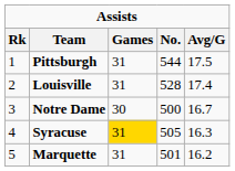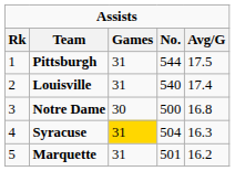 <table class="wikitable" style="white-space:nowrap; font-size:90%;">
 <tr>
 <td colspan=5 style="text-align:center"><strong>Assists</strong></td>
 </tr>
 <tr>
 <th>Rk</th>
 <th>Team</th>
 <th>Games</th>
 <th>No.</th>
 <th>Avg/G</th>
 </tr>
 <tr>
 <td>1</td>
 <td><strong>Pittsburgh</strong></td>
 <td>31</td>
 <td>544</td>
 <td>17.5</td>
 </tr>
 <tr>
 <td>2</td>
 <td><strong>Louisville</strong></td>
 <td>31</td>
-<td>528</td>
+<td>540</td>
 <td>17.4</td>
 </tr>
 <tr>
 <td>3</td>
 <td><strong>Notre Dame</strong></td>
 <td>30</td>
 <td>500</td>
-<td>16.7</td>
+<td>16.8</td>
 </tr>
 <tr>
 <td>4</td>
 <td><strong>Syracuse</strong></td>
 <td style="background: gold;">31</td>
-<td>505</td>
+<td>504</td>
 <td>16.3</td>
 </tr>
 <tr>
 <td>5</td>
 <td><strong>Marquette</strong></td>
 <td>31</td>
 <td>501</td>
 <td>16.2</td>
 </tr>
 </table>
